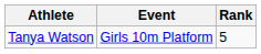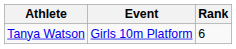 <table class="wikitable">
 <tr>
 <th>Athlete</th>
 <th>Event</th>
 <th>Rank</th>
 </tr>
 <tr>
 <td><a href='#'>Tanya Watson</a></td>
 <td><a href='#'>Girls 10m Platform</a></td>
-<td>5</td>
+<td>6</td>
 </tr>
 </table>
